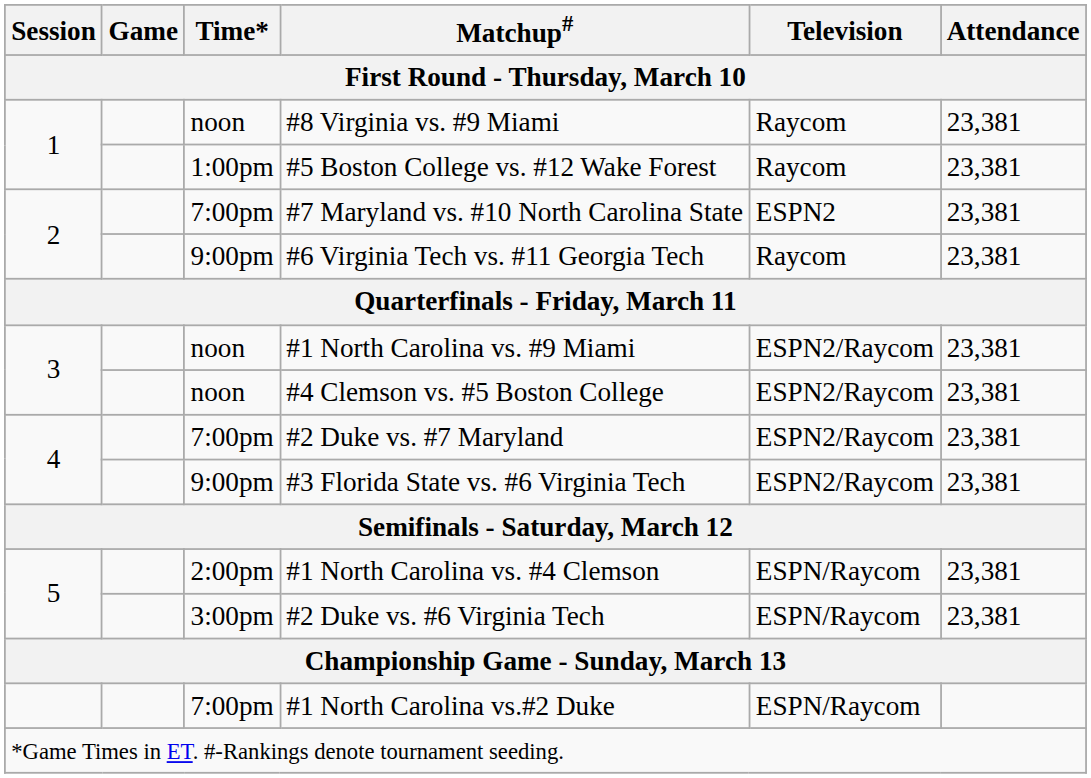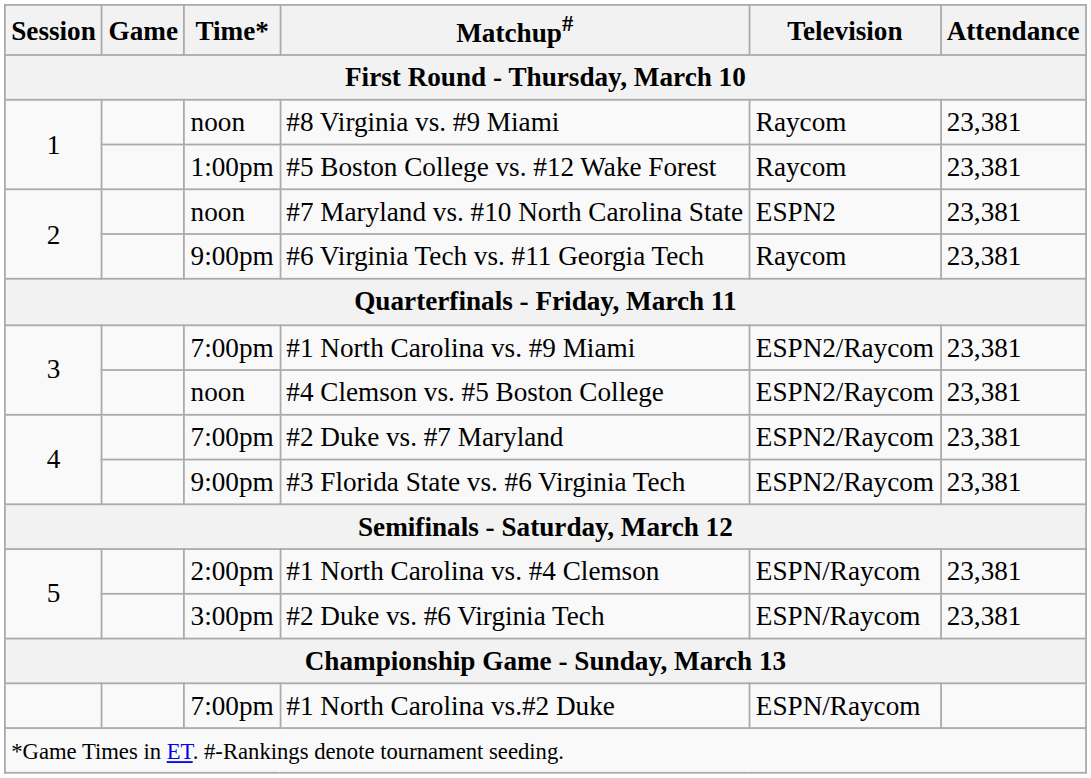 <table class="wikitable" style="font-size: 95%">
 <tr style="text-align:center;">
 <th>Session</th>
 <th>Game</th>
 <th>Time*</th>
 <th>Matchup<sup>#</sup></th>
 <th>Television</th>
 <th>Attendance</th>
 </tr>
 <tr>
 <th colspan=6>First Round - Thursday, March 10</th>
 </tr>
 <tr>
 <td rowspan=2 style="text-align:center;">1</td>
 <td></td>
 <td>noon</td>
 <td>#8 Virginia vs. #9 Miami</td>
 <td>Raycom</td>
 <td>23,381</td>
 </tr>
 <tr>
 <td></td>
 <td>1:00pm</td>
 <td>#5 Boston College vs. #12 Wake Forest</td>
 <td>Raycom</td>
 <td>23,381</td>
 </tr>
 <tr>
 <td rowspan=2 style="text-align:center;">2</td>
 <td></td>
-<td>7:00pm</td>
+<td>noon</td>
 <td>#7 Maryland vs. #10 North Carolina State</td>
 <td>ESPN2</td>
 <td>23,381</td>
 </tr>
 <tr>
 <td></td>
 <td>9:00pm</td>
 <td>#6 Virginia Tech vs. #11 Georgia Tech</td>
 <td>Raycom</td>
 <td>23,381</td>
 </tr>
 <tr>
 <th colspan=6>Quarterfinals - Friday, March 11</th>
 </tr>
 <tr>
 <td rowspan=2 style="text-align:center;">3</td>
 <td></td>
-<td>noon</td>
+<td>7:00pm</td>
 <td>#1 North Carolina vs. #9 Miami</td>
 <td>ESPN2/Raycom</td>
 <td>23,381</td>
 </tr>
 <tr>
 <td></td>
 <td>noon</td>
 <td>#4 Clemson vs. #5 Boston College</td>
 <td>ESPN2/Raycom</td>
 <td>23,381</td>
 </tr>
 <tr>
 <td rowspan=2 style="text-align:center;">4</td>
 <td></td>
 <td>7:00pm</td>
 <td>#2 Duke vs. #7 Maryland</td>
 <td>ESPN2/Raycom</td>
 <td>23,381</td>
 </tr>
 <tr>
 <td></td>
 <td>9:00pm</td>
 <td>#3 Florida State vs. #6 Virginia Tech</td>
 <td>ESPN2/Raycom</td>
 <td>23,381</td>
 </tr>
 <tr>
 <th colspan=6>Semifinals - Saturday, March 12</th>
 </tr>
 <tr>
 <td rowspan=2 style="text-align:center;">5</td>
 <td></td>
 <td>2:00pm</td>
 <td>#1 North Carolina vs. #4 Clemson</td>
 <td>ESPN/Raycom</td>
 <td>23,381</td>
 </tr>
 <tr>
 <td></td>
 <td>3:00pm</td>
 <td>#2 Duke vs. #6 Virginia Tech</td>
 <td>ESPN/Raycom</td>
 <td>23,381</td>
 </tr>
 <tr>
 <th colspan=6>Championship Game - Sunday, March 13</th>
 </tr>
 <tr>
 <td></td>
 <td></td>
 <td>7:00pm</td>
 <td>#1 North Carolina vs.#2 Duke</td>
 <td>ESPN/Raycom</td>
 <td></td>
 </tr>
 <tr>
 <td colspan=6><small>*Game Times in <a href='#'>ET</a>. #-Rankings denote tournament seeding.</small></td>
 </tr>
 </table>
